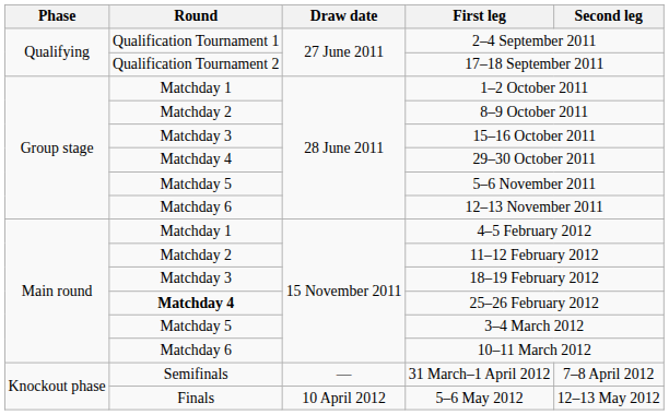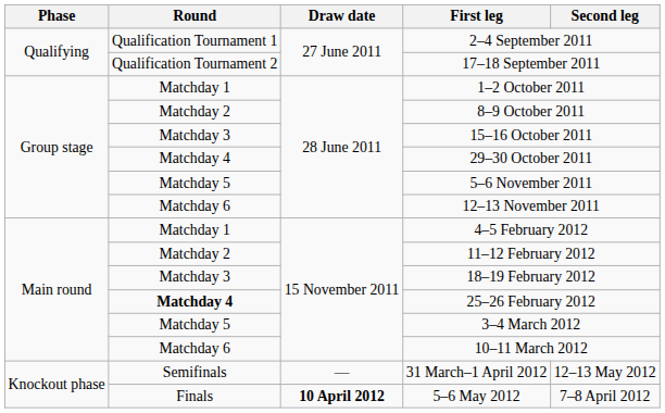 <table class="wikitable" border="1">
 <tr align="center">
 <th>Phase</th>
 <th>Round</th>
 <th>Draw date</th>
 <th>First leg</th>
 <th>Second leg</th>
 </tr>
 <tr align="center">
 <td rowspan="2">Qualifying</td>
 <td>Qualification Tournament 1</td>
 <td rowspan="2">27 June 2011</td>
 <td colspan="2">2–4 September 2011</td>
 </tr>
 <tr align="center">
 <td>Qualification Tournament 2</td>
 <td colspan="2">17–18 September 2011</td>
 </tr>
 <tr align="center">
 <td rowspan="6">Group stage</td>
 <td>Matchday 1</td>
 <td rowspan="6">28 June 2011</td>
 <td colspan="2">1–2 October 2011</td>
 </tr>
 <tr align="center">
 <td>Matchday 2</td>
 <td colspan="2">8–9 October 2011</td>
 </tr>
 <tr align="center">
 <td>Matchday 3</td>
 <td colspan="2">15–16 October 2011</td>
 </tr>
 <tr align="center">
 <td>Matchday 4</td>
 <td colspan="2">29–30 October 2011</td>
 </tr>
 <tr align="center">
 <td>Matchday 5</td>
 <td colspan="2">5–6 November 2011</td>
 </tr>
 <tr align="center">
 <td>Matchday 6</td>
 <td colspan="2">12–13 November 2011</td>
 </tr>
 <tr align="center">
 <td rowspan="6">Main round</td>
 <td>Matchday 1</td>
 <td rowspan="6">15 November 2011</td>
 <td colspan="2">4–5 February 2012</td>
 </tr>
 <tr align="center">
 <td>Matchday 2</td>
 <td colspan="2">11–12 February 2012</td>
 </tr>
 <tr align="center">
 <td>Matchday 3</td>
 <td colspan="2">18–19 February 2012</td>
 </tr>
 <tr align="center">
 <td><strong>Matchday 4</strong></td>
 <td colspan="2">25–26 February 2012</td>
 </tr>
 <tr align="center">
 <td>Matchday 5</td>
 <td colspan="2">3–4 March 2012</td>
 </tr>
 <tr align="center">
 <td>Matchday 6</td>
 <td colspan="2">10–11 March 2012</td>
 </tr>
 <tr align="center">
 <td rowspan="2">Knockout phase</td>
 <td>Semifinals</td>
 <td>—</td>
 <td>31 March–1 April 2012</td>
-<td>7–8 April 2012</td>
+<td>12–13 May 2012</td>
 </tr>
 <tr align="center">
 <td>Finals</td>
-<td>10 April 2012</td>
+<td><strong>10 April 2012</strong></td>
 <td>5–6 May 2012</td>
-<td>12–13 May 2012</td>
+<td>7–8 April 2012</td>
 </tr>
 </table>
